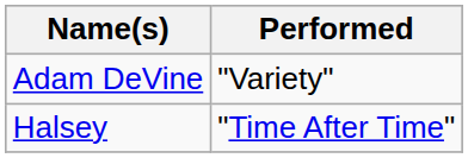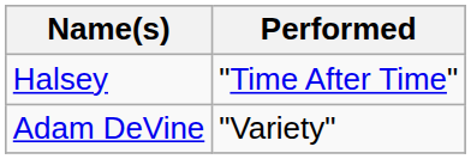 <table class="wikitable sortable">
 <tr>
 <th>Name(s)</th>
 <th>Performed</th>
 </tr>
 <tr>
+<td><a href='#'>Halsey</a></td>
+<td>"<a href='#'>Time After Time</a>"</td>
+</tr>
+<tr>
 <td><a href='#'>Adam DeVine</a></td>
 <td>"Variety"</td>
 </tr>
-<tr>
-<td><a href='#'>Halsey</a></td>
-<td>"<a href='#'>Time After Time</a>"</td>
-</tr>
 </table>
